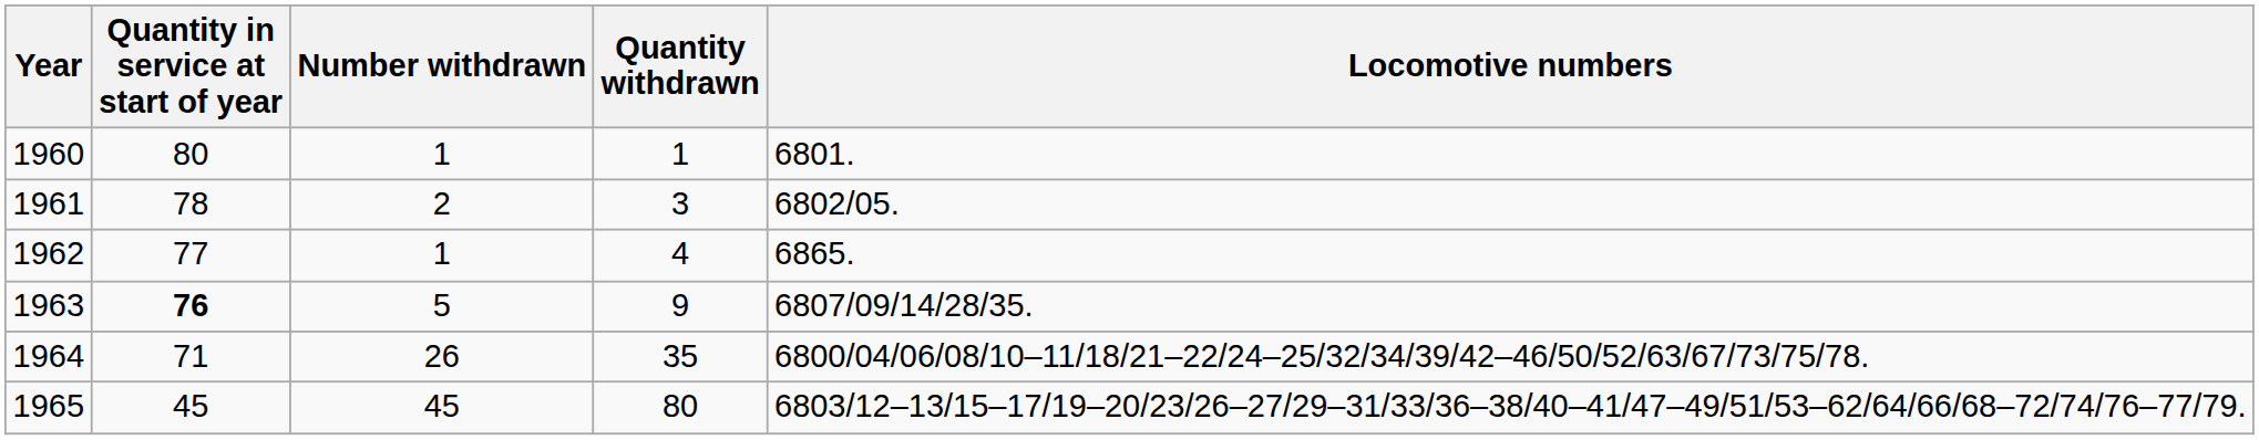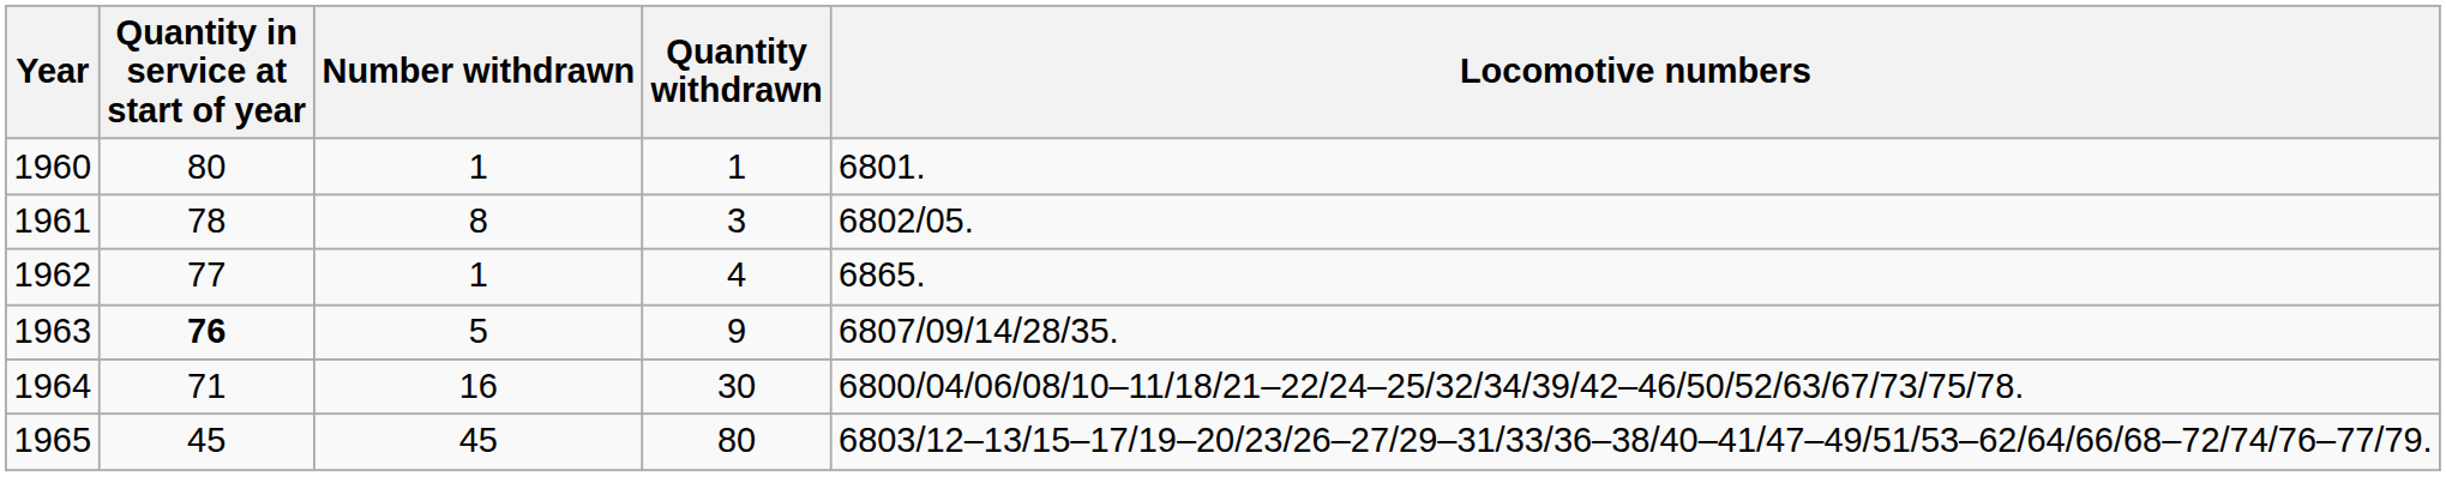 <table class="wikitable" style=text-align:center>
 <tr>
 <th>Year</th>
 <th>Quantity in<br>service at<br>start of year</th>
 <th>Number withdrawn</th>
 <th>Quantity<br>withdrawn</th>
 <th>Locomotive numbers</th>
 </tr>
 <tr>
 <td>1960</td>
 <td>80</td>
 <td>1</td>
 <td>1</td>
 <td align=left>6801.</td>
 </tr>
 <tr>
 <td>1961</td>
 <td>78</td>
-<td>2</td>
+<td>8</td>
 <td>3</td>
 <td align=left>6802/05.</td>
 </tr>
 <tr>
 <td>1962</td>
 <td>77</td>
 <td>1</td>
 <td>4</td>
 <td align=left>6865.</td>
 </tr>
 <tr>
 <td>1963</td>
 <td><strong>76</strong></td>
 <td>5</td>
 <td>9</td>
 <td align=left>6807/09/14/28/35.</td>
 </tr>
 <tr>
 <td>1964</td>
 <td>71</td>
-<td>26</td>
-<td>35</td>
+<td>16</td>
+<td>30</td>
 <td align=left>6800/04/06/08/10–11/18/21–22/24–25/32/34/39/42–46/50/52/63/67/73/75/78.</td>
 </tr>
 <tr>
 <td>1965</td>
 <td>45</td>
 <td>45</td>
 <td>80</td>
 <td align=left>6803/12–13/15–17/19–20/23/26–27/29–31/33/36–38/40–41/47–49/51/53–62/64/66/68–72/74/76–77/79.</td>
 </tr>
 </table>
